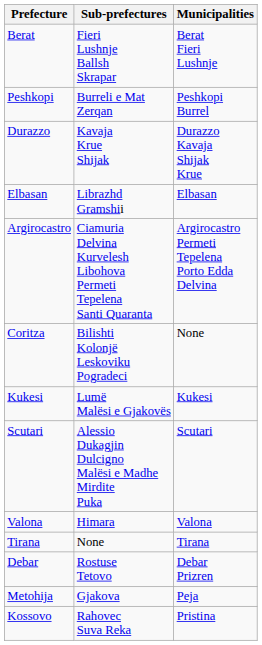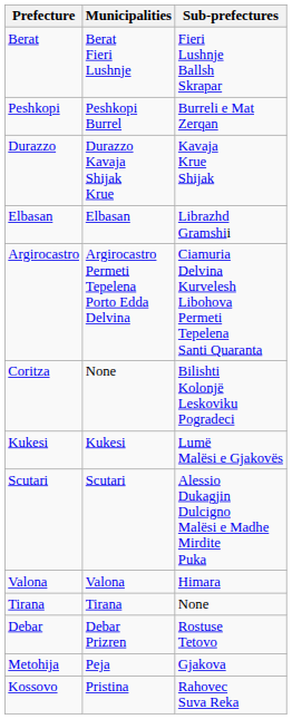 <table class="wikitable">
 <tr valign="top">
 <th>Prefecture</th>
+<th>Municipalities</th>
 <th>Sub-prefectures</th>
-<th>Municipalities</th>
 </tr>
 <tr valign="top">
 <td><a href='#'>Berat</a></td>
+<td><a href='#'>Berat</a> <br> <a href='#'>Fieri</a><br><a href='#'>Lushnje</a></td>
 <td><a href='#'>Fieri</a><br><a href='#'>Lushnje</a> <br> <a href='#'>Ballsh</a><br> <a href='#'>Skrapar</a></td>
-<td><a href='#'>Berat</a> <br> <a href='#'>Fieri</a><br><a href='#'>Lushnje</a></td>
 </tr>
 <tr valign="top">
 <td><a href='#'>Peshkopi</a></td>
+<td><a href='#'>Peshkopi</a> <br> <a href='#'>Burrel</a></td>
 <td><a href='#'>Burreli e Mat</a> <br> <a href='#'>Zerqan</a></td>
-<td><a href='#'>Peshkopi</a> <br> <a href='#'>Burrel</a></td>
 </tr>
 <tr valign="top">
 <td><a href='#'>Durazzo</a></td>
+<td><a href='#'>Durazzo</a><br><a href='#'>Kavaja</a><br> <a href='#'>Shijak</a><br> <a href='#'>Krue</a></td>
 <td><a href='#'>Kavaja</a><br> <a href='#'>Krue</a><br> <a href='#'>Shijak</a></td>
-<td><a href='#'>Durazzo</a><br><a href='#'>Kavaja</a><br> <a href='#'>Shijak</a><br> <a href='#'>Krue</a></td>
 </tr>
 <tr valign="top">
 <td><a href='#'>Elbasan</a></td>
+<td><a href='#'>Elbasan</a></td>
 <td><a href='#'>Librazhd</a><br> <a href='#'>Gramshi</a>i</td>
-<td><a href='#'>Elbasan</a></td>
 </tr>
 <tr valign="top">
 <td><a href='#'>Argirocastro</a></td>
+<td><a href='#'>Argirocastro</a><br> <a href='#'>Permeti</a><br> <a href='#'>Tepelena</a><br> <a href='#'>Porto Edda</a><br> <a href='#'>Delvina</a></td>
 <td><a href='#'>Ciamuria</a><br> <a href='#'>Delvina</a> <br> <a href='#'>Kurvelesh</a><br> <a href='#'>Libohova</a><br> <a href='#'>Permeti</a><br> <a href='#'>Tepelena</a><br> <a href='#'>Santi Quaranta</a></td>
-<td><a href='#'>Argirocastro</a><br> <a href='#'>Permeti</a><br> <a href='#'>Tepelena</a><br> <a href='#'>Porto Edda</a><br> <a href='#'>Delvina</a></td>
 </tr>
 <tr valign="top">
 <td><a href='#'>Coritza</a></td>
+<td>None</td>
 <td><a href='#'>Bilishti</a><br> <a href='#'>Kolonjë</a><br> <a href='#'>Leskoviku</a><br> <a href='#'>Pogradeci</a></td>
+</tr>
+<tr valign="top">
+<td><a href='#'>Kukesi</a></td>
+<td><a href='#'>Kukesi</a></td>
+<td><a href='#'>Lumë</a><br> <a href='#'>Malësi e Gjakovës</a></td>
+</tr>
+<tr valign="top">
+<td><a href='#'>Scutari</a></td>
+<td><a href='#'>Scutari</a></td>
+<td><a href='#'>Alessio</a> <br> <a href='#'>Dukagjin</a> <br><a href='#'>Dulcigno</a><br> <a href='#'>Malësi e Madhe</a><br> <a href='#'>Mirdite</a><br> <a href='#'>Puka</a></td>
+</tr>
+<tr valign="top">
+<td><a href='#'>Valona</a></td>
+<td><a href='#'>Valona</a></td>
+<td><a href='#'>Himara</a></td>
+</tr>
+<tr valign="top">
+<td><a href='#'>Tirana</a></td>
+<td><a href='#'>Tirana</a></td>
 <td>None</td>
 </tr>
 <tr valign="top">
-<td><a href='#'>Kukesi</a></td>
-<td><a href='#'>Lumë</a><br> <a href='#'>Malësi e Gjakovës</a></td>
-<td><a href='#'>Kukesi</a></td>
-</tr>
-<tr valign="top">
-<td><a href='#'>Scutari</a></td>
-<td><a href='#'>Alessio</a> <br> <a href='#'>Dukagjin</a> <br><a href='#'>Dulcigno</a><br> <a href='#'>Malësi e Madhe</a><br> <a href='#'>Mirdite</a><br> <a href='#'>Puka</a></td>
-<td><a href='#'>Scutari</a></td>
-</tr>
-<tr valign="top">
-<td><a href='#'>Valona</a></td>
-<td><a href='#'>Himara</a></td>
-<td><a href='#'>Valona</a></td>
-</tr>
-<tr valign="top">
-<td><a href='#'>Tirana</a></td>
-<td>None</td>
-<td><a href='#'>Tirana</a></td>
-</tr>
-<tr valign="top">
 <td><a href='#'>Debar</a></td>
+<td><a href='#'>Debar</a> <br> <a href='#'>Prizren</a></td>
 <td><a href='#'>Rostuse</a> <br> <a href='#'>Tetovo</a></td>
-<td><a href='#'>Debar</a> <br> <a href='#'>Prizren</a></td>
 </tr>
 <tr valign="top">
 <td><a href='#'>Metohija</a></td>
+<td><a href='#'>Peja</a></td>
 <td><a href='#'>Gjakova</a></td>
-<td><a href='#'>Peja</a></td>
 </tr>
 <tr valign="top">
 <td><a href='#'>Kossovo</a></td>
+<td><a href='#'>Pristina</a></td>
 <td><a href='#'>Rahovec</a> <br> <a href='#'>Suva Reka</a></td>
-<td><a href='#'>Pristina</a></td>
 </tr>
 </table>
